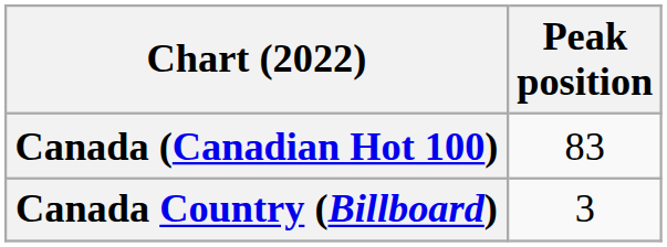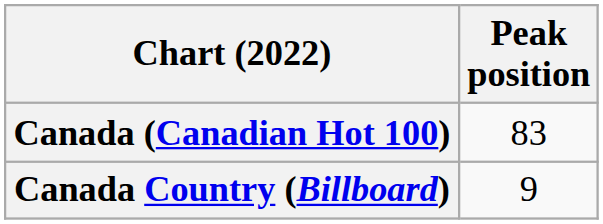 <table class="wikitable sortable plainrowheaders" style="text-align:center;">
 <tr>
 <th>Chart (2022)</th>
 <th>Peak<br>position</th>
 </tr>
 <tr>
 <th scope="row">Canada (<a href='#'>Canadian Hot 100</a>)</th>
 <td>83</td>
 </tr>
 <tr>
 <th scope="row">Canada <a href='#'>Country</a> (<a href='#'><em>Billboard</em></a>)</th>
-<td>3</td>
+<td>9</td>
 </tr>
 </table>
